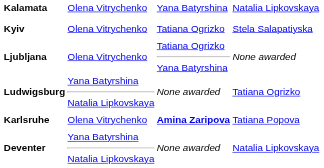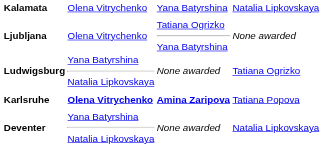 <table>
 <tr>
 <th scope=row style="text-align:left">Kalamata</th>
 <td style="height:30px;"> <a href='#'>Olena Vitrychenko</a></td>
 <td style="height:30px;"> <a href='#'>Yana Batyrshina</a></td>
 <td style="height:30px;"> <a href='#'>Natalia Lipkovskaya</a></td>
-</tr>
-<tr>
-<th scope=row style="text-align:left">Kyiv</th>
-<td style="height:30px;"> <a href='#'>Olena Vitrychenko</a></td>
-<td style="height:30px;"> <a href='#'>Tatiana Ogrizko</a></td>
-<td style="height:30px;"> <a href='#'>Stela Salapatiyska</a></td>
 </tr>
 <tr>
 <th scope=row style="text-align:left">Ljubljana</th>
 <td style="height:30px;"> <a href='#'>Olena Vitrychenko</a></td>
 <td style="height:30px;"> <a href='#'>Tatiana Ogrizko</a><hr> <a href='#'>Yana Batyrshina</a></td>
 <td style="height:30px;"><em>None awarded</em></td>
 </tr>
 <tr>
 <th scope=row style="text-align:left">Ludwigsburg</th>
 <td style="height:30px;"> <a href='#'>Yana Batyrshina</a> <hr>  <a href='#'>Natalia Lipkovskaya</a></td>
 <td style="height:30px;"><em>None awarded</em></td>
 <td style="height:30px;"> <a href='#'>Tatiana Ogrizko</a></td>
 </tr>
 <tr>
 <th scope=row style="text-align:left">Karlsruhe</th>
-<td style="height:30px;"> <a href='#'>Olena Vitrychenko</a></td>
+<td style="height:30px;"><strong> <a href='#'>Olena Vitrychenko</a></strong></td>
 <td style="height:30px;"><strong> <a href='#'>Amina Zaripova</a></strong></td>
 <td style="height:30px;"> <a href='#'>Tatiana Popova</a></td>
 </tr>
 <tr>
 <th scope=row style="text-align:left">Deventer</th>
 <td style="height:30px;"> <a href='#'>Yana Batyrshina</a> <hr>  <a href='#'>Natalia Lipkovskaya</a></td>
 <td style="height:30px;"><em>None awarded</em></td>
 <td style="height:30px;"> <a href='#'>Natalia Lipkovskaya</a></td>
 </tr>
 <tr>
 </tr>
 </table>
